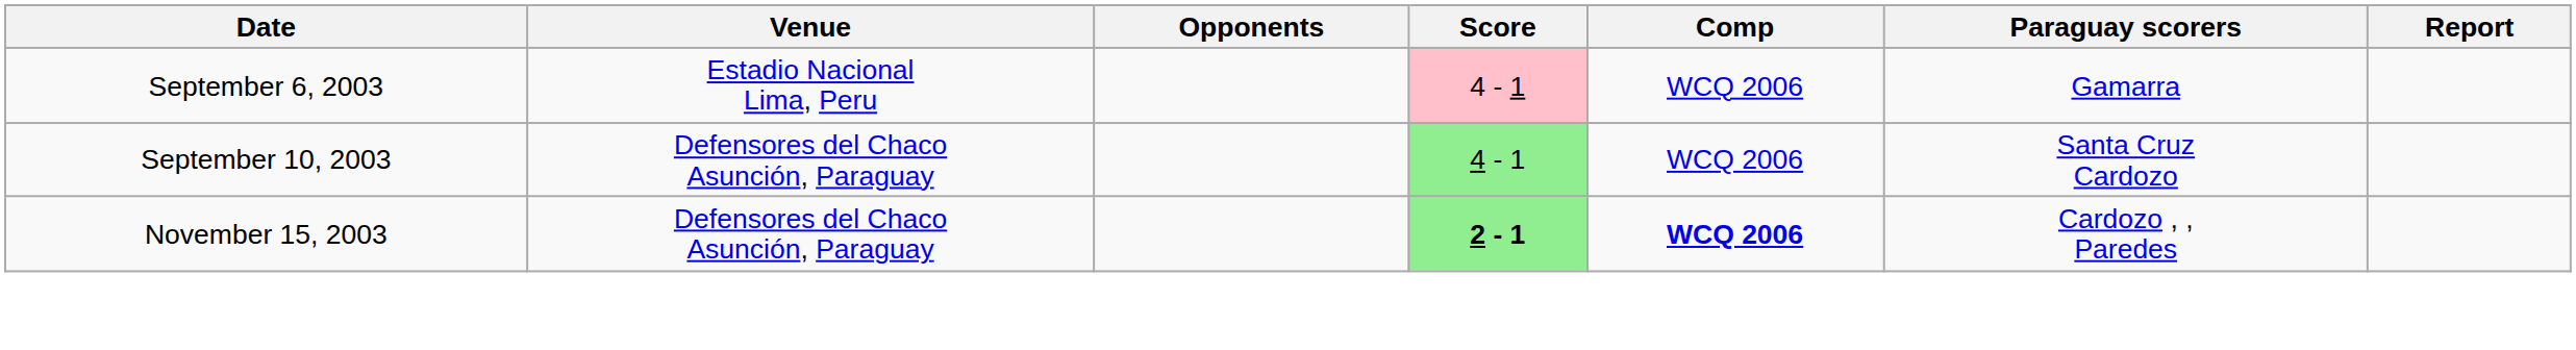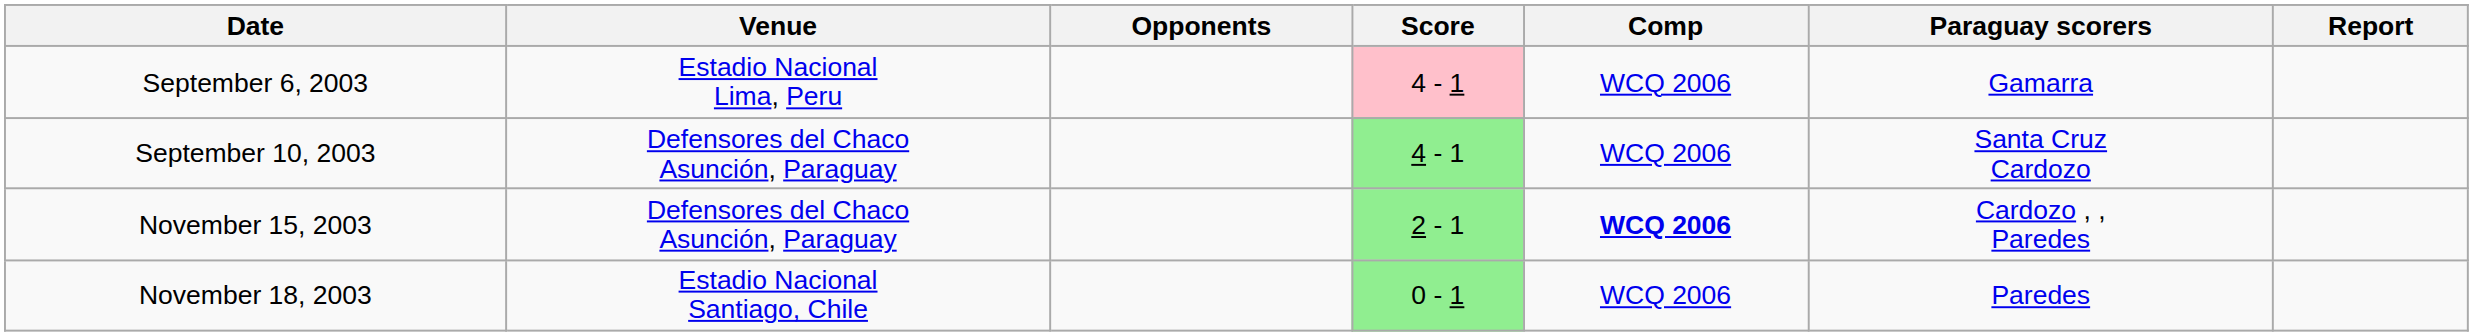 <table class="wikitable" style="font-size:85%; text-align:center;" width="100%">
 <tr>
 <th>Date</th>
 <th>Venue</th>
 <th>Opponents</th>
 <th>Score</th>
 <th>Comp</th>
 <th>Paraguay scorers</th>
 <th>Report</th>
 </tr>
 <tr>
 <td>September 6, 2003</td>
 <td><a href='#'>Estadio Nacional</a><br><a href='#'>Lima</a>, <a href='#'>Peru</a></td>
 <td></td>
 <td bgcolor="pink">4 - <u>1</u></td>
 <td><a href='#'>WCQ 2006</a></td>
 <td><a href='#'>Gamarra</a> </td>
 <td></td>
 </tr>
 <tr>
 <td>September 10, 2003</td>
 <td><a href='#'>Defensores del Chaco</a><br><a href='#'>Asunción</a>, <a href='#'>Paraguay</a></td>
 <td></td>
 <td bgcolor="lightgreen"><u>4</u> - 1</td>
 <td><a href='#'>WCQ 2006</a></td>
 <td><a href='#'>Santa Cruz</a>  <br> <a href='#'>Cardozo</a> </td>
 <td></td>
 </tr>
 <tr>
 <td>November 15, 2003</td>
 <td><a href='#'>Defensores del Chaco</a><br><a href='#'>Asunción</a>, <a href='#'>Paraguay</a></td>
 <td></td>
-<td bgcolor="lightgreen"><strong><u>2</u> - 1</strong></td>
+<td bgcolor="lightgreen"><u>2</u> - 1</td>
 <td><strong><a href='#'>WCQ 2006</a></strong></td>
 <td><a href='#'>Cardozo</a> , ,  <br> <a href='#'>Paredes</a> </td>
 <td></td>
 </tr>
+<tr>
+<td>November 18, 2003</td>
+<td><a href='#'>Estadio Nacional</a><br> <a href='#'>Santiago, Chile</a></td>
+<td></td>
+<td bgcolor="lightgreen">0 - <u>1</u></td>
+<td><a href='#'>WCQ 2006</a></td>
+<td><a href='#'>Paredes</a> </td>
+<td></td>
+</tr>
 </table>
